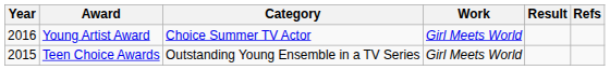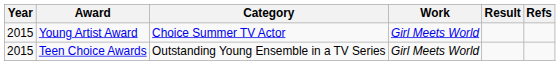 <table class="wikitable">
 <tr>
 <th>Year</th>
 <th>Award</th>
 <th>Category</th>
 <th>Work</th>
 <th>Result</th>
 <th>Refs</th>
 </tr>
 <tr>
-<td>2016</td>
+<td>2015</td>
 <td><a href='#'>Young Artist Award</a></td>
 <td><a href='#'>Choice Summer TV Actor</a></td>
 <td><em><a href='#'>Girl Meets World</a></em></td>
 <td></td>
 <td></td>
 </tr>
 <tr>
 <td>2015</td>
 <td><a href='#'>Teen Choice Awards</a></td>
 <td>Outstanding Young Ensemble in a TV Series</td>
 <td><em>Girl Meets World</em></td>
 <td></td>
 <td style="text-align:center;"></td>
 </tr>
 </table>
